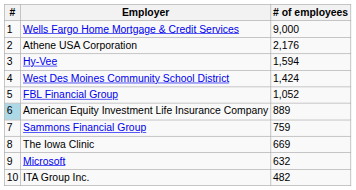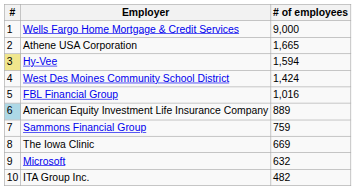 <table class="wikitable">
 <tr>
 <th>#</th>
 <th>Employer</th>
 <th># of employees</th>
 </tr>
 <tr>
 <td>1</td>
 <td><a href='#'>Wells Fargo Home Mortgage & Credit Services</a></td>
 <td>9,000</td>
 </tr>
 <tr>
 <td>2</td>
 <td>Athene USA Corporation</td>
-<td>2,176</td>
+<td>1,665</td>
 </tr>
 <tr>
-<td>3</td>
+<td style="background: khaki;">3</td>
 <td><a href='#'>Hy-Vee</a></td>
 <td>1,594</td>
 </tr>
 <tr>
 <td>4</td>
 <td><a href='#'>West Des Moines Community School District</a></td>
 <td>1,424</td>
 </tr>
 <tr>
 <td>5</td>
 <td><a href='#'>FBL Financial Group</a></td>
-<td>1,052</td>
+<td>1,016</td>
 </tr>
 <tr>
 <td style="background: lightblue;">6</td>
 <td>American Equity Investment Life Insurance Company</td>
 <td>889</td>
 </tr>
 <tr>
 <td>7</td>
 <td><a href='#'>Sammons Financial Group</a></td>
 <td>759</td>
 </tr>
 <tr>
 <td>8</td>
 <td>The Iowa Clinic</td>
 <td>669</td>
 </tr>
 <tr>
 <td>9</td>
 <td><a href='#'>Microsoft</a></td>
 <td>632</td>
 </tr>
 <tr>
 <td>10</td>
 <td>ITA Group Inc.</td>
 <td>482</td>
 </tr>
 </table>
